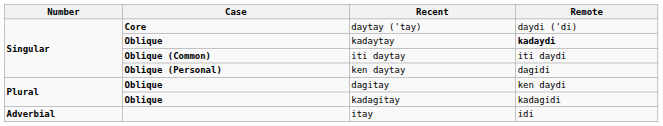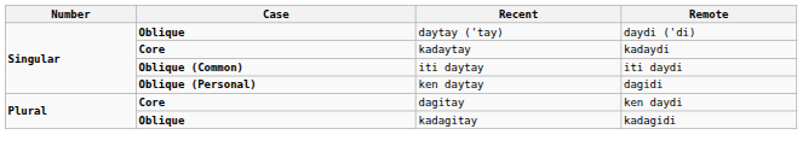 <table class="wikitable" style="margin:auto:" align="center" width="75%">
 <tr>
 <th>Number</th>
 <th>Case</th>
 <th>Recent</th>
 <th>Remote</th>
 </tr>
 <tr>
 <td rowspan="4"><strong>Singular</strong></td>
-<td><strong>Core</strong></td>
+<td><strong>Oblique</strong></td>
 <td>daytay ('tay)</td>
 <td>daydi ('di)</td>
 </tr>
 <tr>
-<td><strong>Oblique</strong></td>
+<td><strong>Core</strong></td>
 <td>kadaytay</td>
-<td><strong>kadaydi</strong></td>
+<td>kadaydi</td>
 </tr>
 <tr>
 <td><strong>Oblique (Common)</strong></td>
 <td>iti daytay</td>
 <td>iti daydi</td>
 </tr>
 <tr>
 <td><strong>Oblique (Personal)</strong></td>
 <td>ken daytay</td>
 <td>dagidi</td>
 </tr>
 <tr>
 <td rowspan="2"><strong>Plural</strong></td>
-<td><strong>Oblique</strong></td>
+<td><strong>Core</strong></td>
 <td>dagitay</td>
 <td>ken daydi</td>
 </tr>
 <tr>
 <td><strong>Oblique</strong></td>
 <td>kadagitay</td>
 <td>kadagidi</td>
 </tr>
-<tr>
-<td><strong>Adverbial</strong></td>
-<td></td>
-<td>itay</td>
-<td>idi</td>
-</tr>
 </table>
